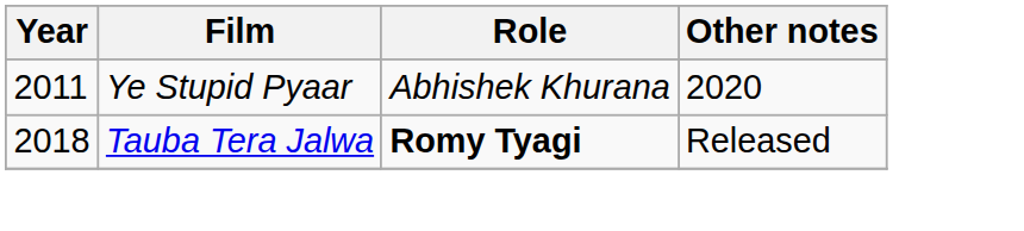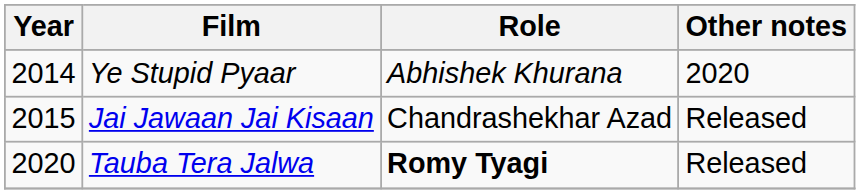 <table class="wikitable">
 <tr>
 <th>Year</th>
 <th>Film</th>
 <th>Role</th>
 <th>Other notes</th>
 </tr>
 <tr>
-<td>2011</td>
+<td>2014</td>
 <td><em>Ye Stupid Pyaar</em></td>
 <td><em>Abhishek Khurana</em></td>
 <td>2020</td>
 </tr>
 <tr>
-<td>2018</td>
+<td>2015</td>
+<td><em><a href='#'>Jai Jawaan Jai Kisaan</a></em></td>
+<td>Chandrashekhar Azad</td>
+<td>Released</td>
+</tr>
+<tr>
+<td>2020</td>
 <td><em><a href='#'>Tauba Tera Jalwa</a></em></td>
 <td><strong>Romy Tyagi</strong></td>
 <td>Released</td>
 </tr>
 <tr>
 </tr>
 </table>
